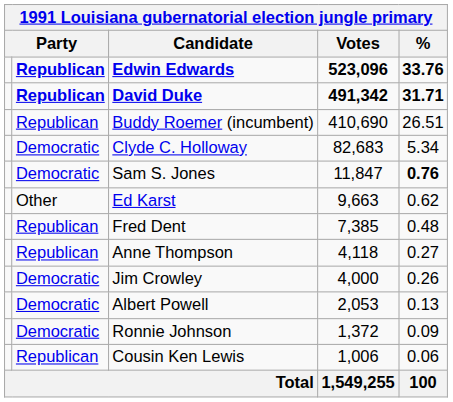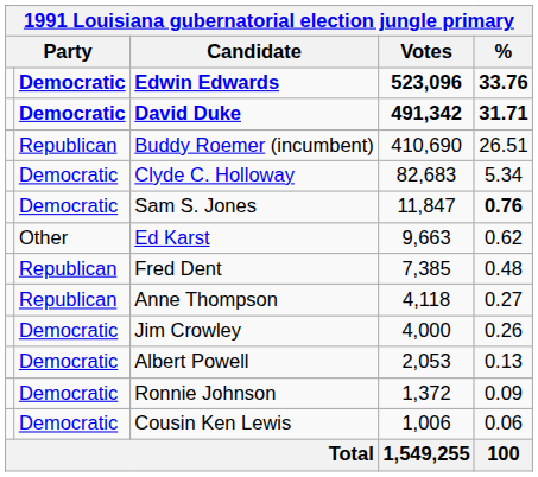 <table class=wikitable>
 <tr>
 <th colspan = 6><a href='#'>1991 Louisiana gubernatorial election jungle primary</a></th>
 </tr>
 <tr>
 <th colspan=2>Party</th>
 <th>Candidate</th>
 <th>Votes</th>
 <th>%</th>
 </tr>
 <tr>
 <td></td>
-<td><strong><a href='#'>Republican</a></strong></td>
+<td><strong><a href='#'>Democratic</a></strong></td>
 <td><strong><a href='#'>Edwin Edwards</a></strong></td>
 <td align=center><strong>523,096</strong></td>
 <td align=center><strong>33.76</strong></td>
 </tr>
 <tr>
 <td></td>
-<td><strong><a href='#'>Republican</a></strong></td>
+<td><strong><a href='#'>Democratic</a></strong></td>
 <td><strong><a href='#'>David Duke</a></strong></td>
 <td align=center><strong>491,342</strong></td>
 <td align=center><strong>31.71</strong></td>
 </tr>
 <tr>
 <td></td>
 <td><a href='#'>Republican</a></td>
 <td><a href='#'>Buddy Roemer</a> (incumbent)</td>
 <td align=center>410,690</td>
 <td align=center>26.51</td>
 </tr>
 <tr>
 <td></td>
 <td><a href='#'>Democratic</a></td>
 <td><a href='#'>Clyde C. Holloway</a></td>
 <td align=center>82,683</td>
 <td align=center>5.34</td>
 </tr>
 <tr>
 <td></td>
 <td><a href='#'>Democratic</a></td>
 <td>Sam S. Jones</td>
 <td align=center>11,847</td>
 <td align=center><strong>0.76</strong></td>
 </tr>
 <tr>
 <td></td>
 <td>Other</td>
 <td><a href='#'>Ed Karst</a></td>
 <td align=center>9,663</td>
 <td align=center>0.62</td>
 </tr>
 <tr>
 <td></td>
 <td><a href='#'>Republican</a></td>
 <td>Fred Dent</td>
 <td align=center>7,385</td>
 <td align=center>0.48</td>
 </tr>
 <tr>
 <td></td>
 <td><a href='#'>Republican</a></td>
 <td>Anne Thompson</td>
 <td align=center>4,118</td>
 <td align=center>0.27</td>
 </tr>
 <tr>
 <td></td>
 <td><a href='#'>Democratic</a></td>
 <td>Jim Crowley</td>
 <td align=center>4,000</td>
 <td align=center>0.26</td>
 </tr>
 <tr>
 <td></td>
 <td><a href='#'>Democratic</a></td>
 <td>Albert Powell</td>
 <td align=center>2,053</td>
 <td align=center>0.13</td>
 </tr>
 <tr>
 <td></td>
 <td><a href='#'>Democratic</a></td>
 <td>Ronnie Johnson</td>
 <td align=center>1,372</td>
 <td align=center>0.09</td>
 </tr>
 <tr>
 <td></td>
-<td><a href='#'>Republican</a></td>
+<td><a href='#'>Democratic</a></td>
 <td>Cousin Ken Lewis</td>
 <td align=center>1,006</td>
 <td align=center>0.06</td>
 </tr>
 <tr>
 <th colspan=3; style="text-align:right;">Total</th>
 <th align=center>1,549,255</th>
 <th align=center>100</th>
 </tr>
 </table>
